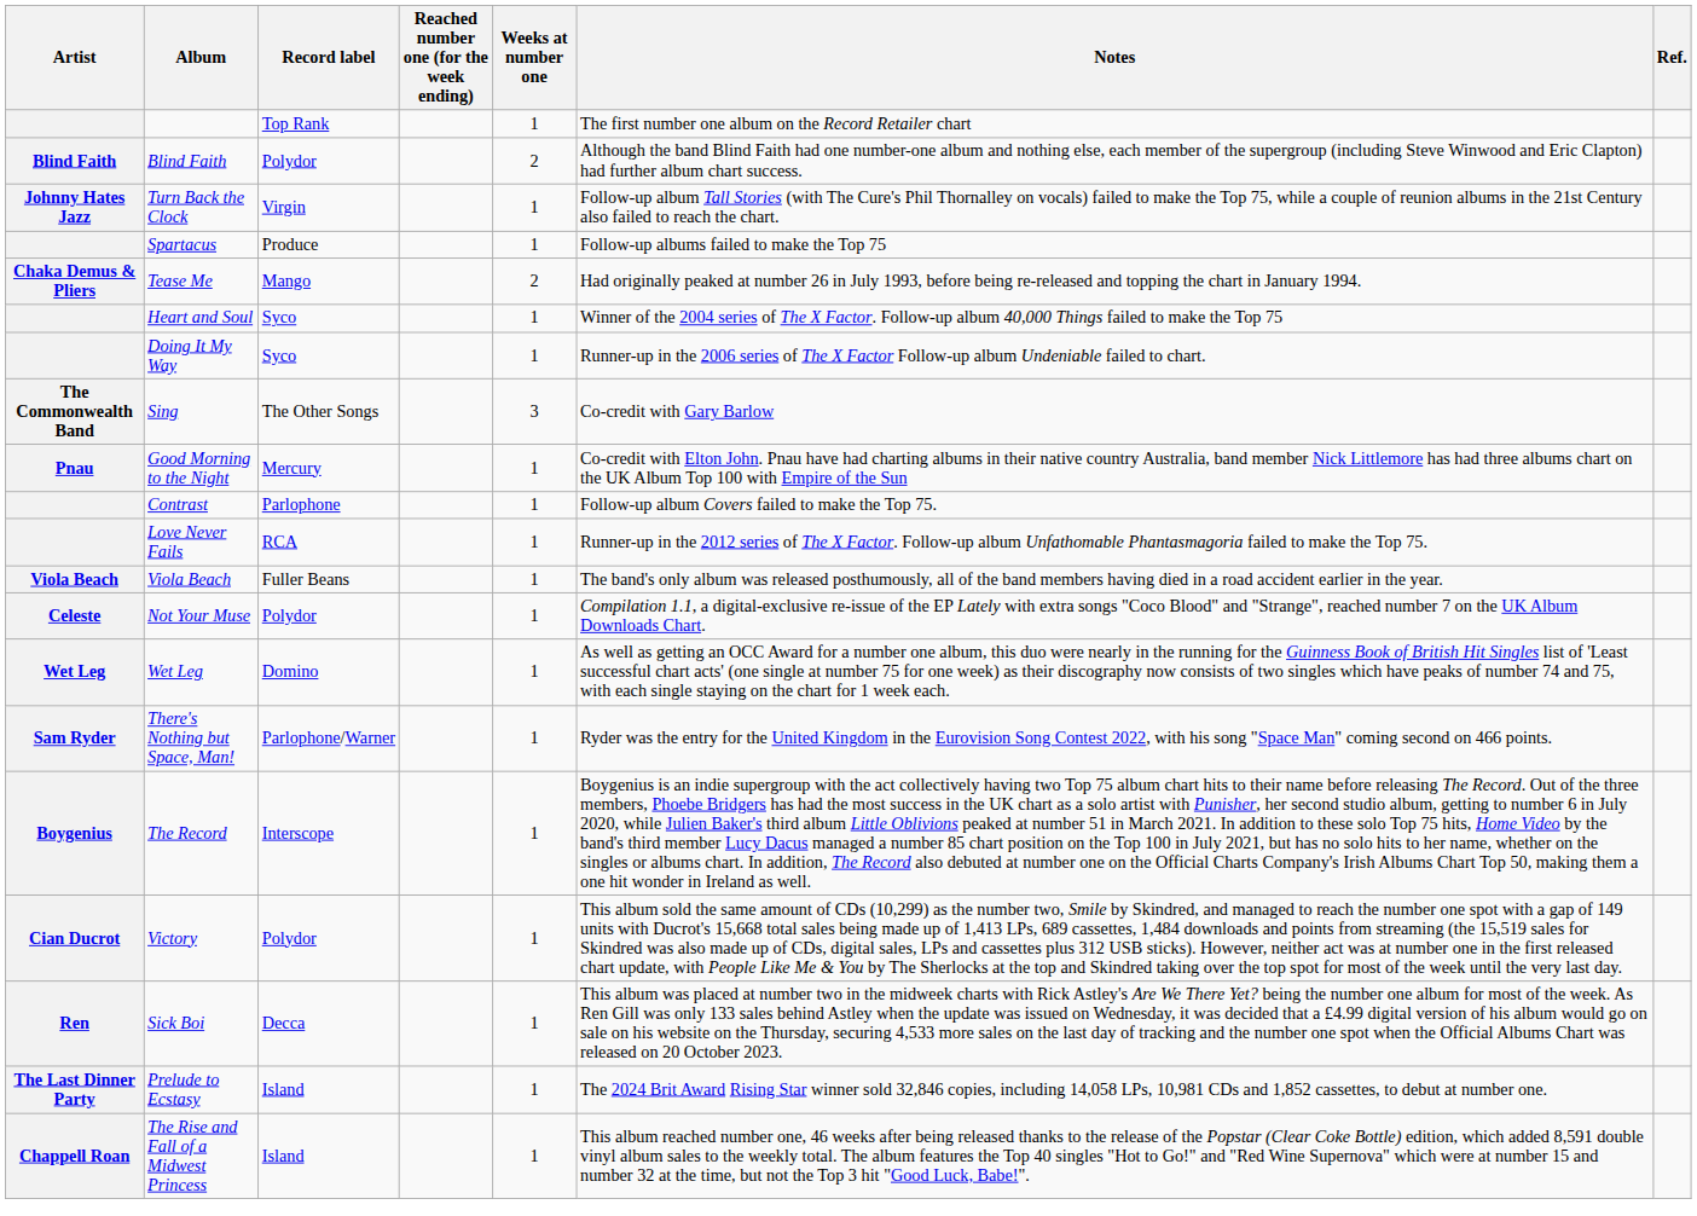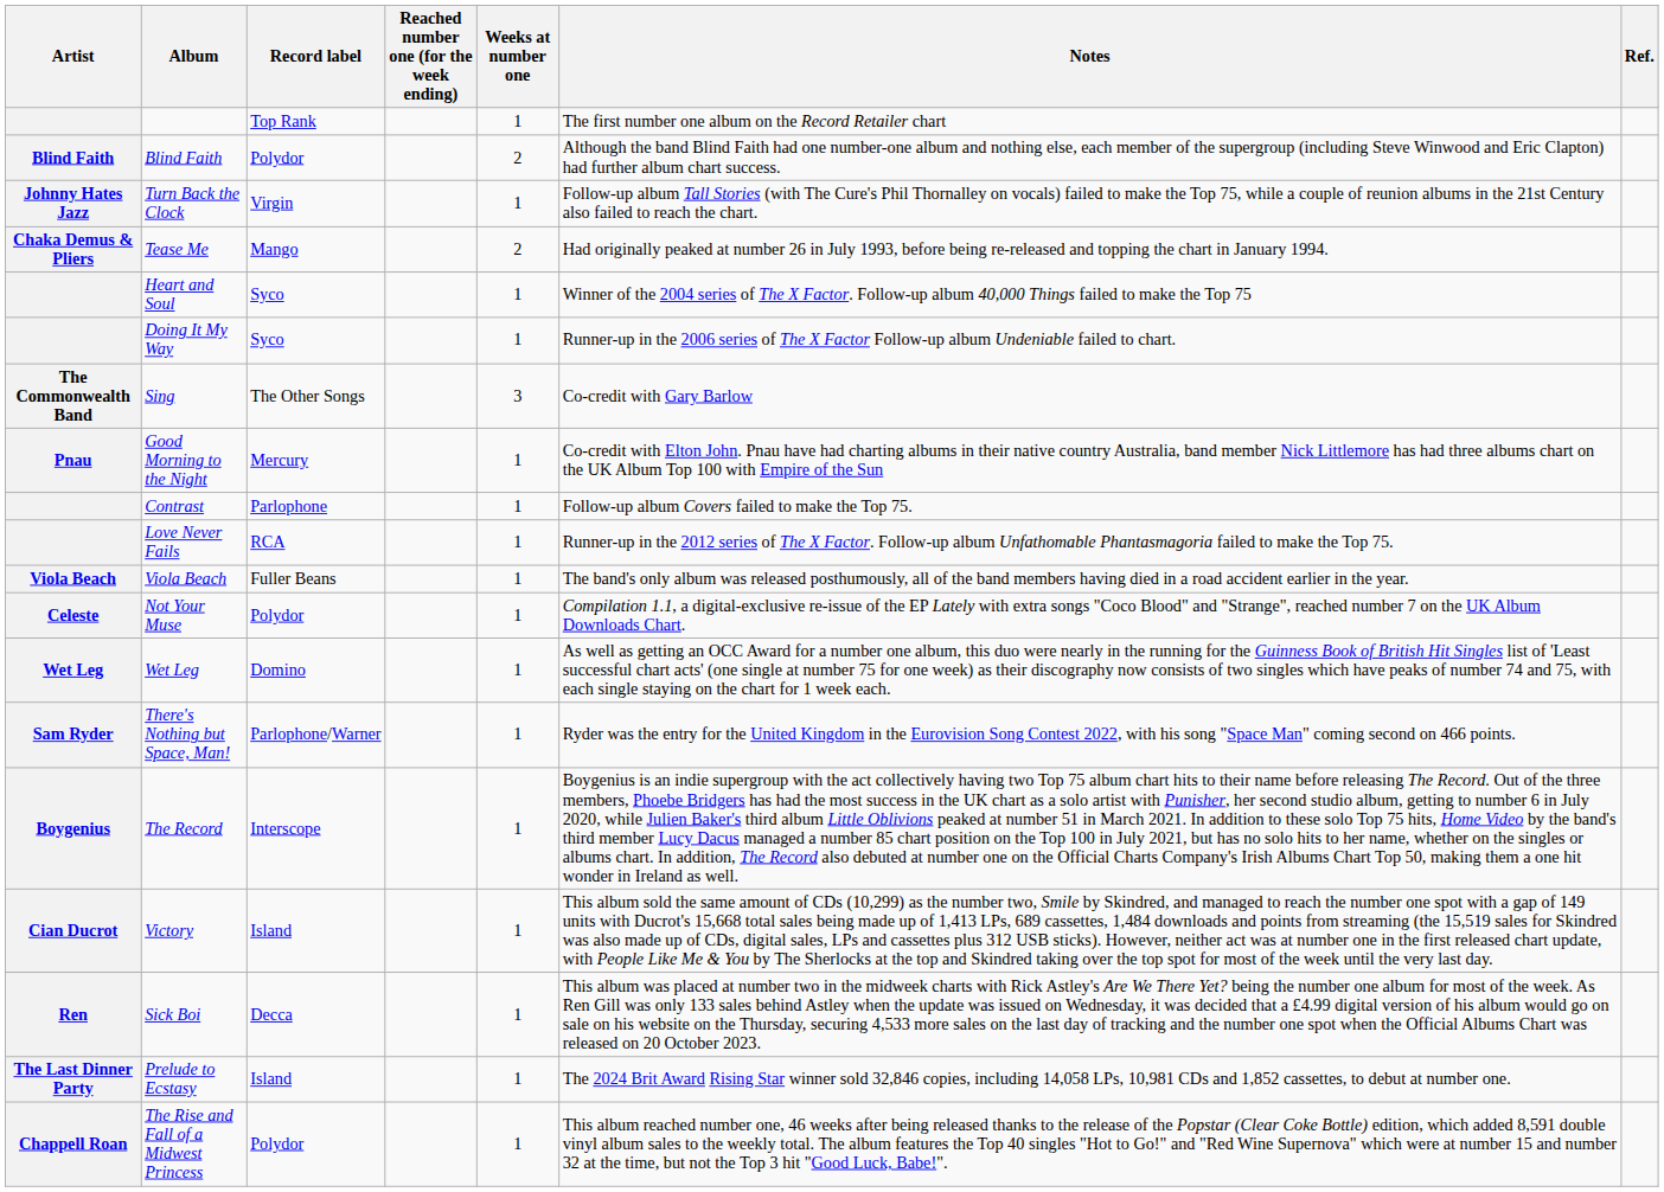 <table class="wikitable plainrowheaders sortable">
 <tr>
 <th scope=col>Artist</th>
 <th scope=col>Album</th>
 <th scope=col>Record label</th>
 <th scope=col>Reached number<br>one (for the week ending)</th>
 <th scope=col>Weeks at number one</th>
 <th scope=col class=unsortable>Notes</th>
 <th scope=col class=unsortable>Ref.</th>
 </tr>
 <tr>
 <th scope=row></th>
 <td><em></em></td>
 <td><a href='#'>Top Rank</a></td>
 <td></td>
 <td align=center>1</td>
 <td>The first number one album on the <em>Record Retailer</em> chart</td>
 <td align=center></td>
 </tr>
 <tr>
 <th scope=row><a href='#'>Blind Faith</a></th>
 <td><em><a href='#'>Blind Faith</a></em></td>
 <td><a href='#'>Polydor</a></td>
 <td></td>
 <td align=center>2</td>
 <td>Although the band Blind Faith had one number-one album and nothing else, each member of the supergroup (including Steve Winwood and Eric Clapton) had further album chart success.</td>
 <td align=center></td>
 </tr>
 <tr>
 <th scope=row><a href='#'>Johnny Hates Jazz</a></th>
 <td><em><a href='#'>Turn Back the Clock</a></em></td>
 <td><a href='#'>Virgin</a></td>
 <td></td>
 <td align=center>1</td>
 <td>Follow-up album <em><a href='#'>Tall Stories</a></em> (with The Cure's Phil Thornalley on vocals) failed to make the Top 75, while a couple of reunion albums in the 21st Century also failed to reach the chart.</td>
-<td align=center></td>
-</tr>
-<tr>
-<th scope=row></th>
-<td><em><a href='#'>Spartacus</a></em></td>
-<td>Produce</td>
-<td></td>
-<td align=center>1</td>
-<td>Follow-up albums failed to make the Top 75</td>
 <td align=center></td>
 </tr>
 <tr>
 <th scope=row><a href='#'>Chaka Demus & Pliers</a></th>
 <td><em><a href='#'>Tease Me</a></em></td>
 <td><a href='#'>Mango</a></td>
 <td></td>
 <td align=center>2</td>
 <td>Had originally peaked at number 26 in July 1993, before being re-released and topping the chart in January 1994.</td>
 <td align=center></td>
 </tr>
 <tr>
 <th scope=row></th>
 <td><em><a href='#'>Heart and Soul</a></em></td>
 <td><a href='#'>Syco</a></td>
 <td></td>
 <td align=center>1</td>
 <td>Winner of the <a href='#'>2004 series</a> of <em><a href='#'>The X Factor</a></em>. Follow-up album <em>40,000 Things</em> failed to make the Top 75</td>
 <td align=center></td>
 </tr>
 <tr>
 <th scope=row></th>
 <td><em><a href='#'>Doing It My Way</a></em></td>
 <td><a href='#'>Syco</a></td>
 <td></td>
 <td align=center>1</td>
 <td>Runner-up in the <a href='#'>2006 series</a> of <em><a href='#'>The X Factor</a></em> Follow-up album <em>Undeniable</em> failed to chart.</td>
 <td align=center></td>
 </tr>
 <tr>
 <th scope=row>The Commonwealth Band</th>
 <td><em><a href='#'>Sing</a></em></td>
 <td>The Other Songs</td>
 <td></td>
 <td align=center>3</td>
 <td>Co-credit with <a href='#'>Gary Barlow</a></td>
 <td align=center></td>
 </tr>
 <tr>
 <th scope=row><a href='#'>Pnau</a></th>
 <td><em><a href='#'>Good Morning to the Night</a></em></td>
 <td><a href='#'>Mercury</a></td>
 <td></td>
 <td align=center>1</td>
 <td>Co-credit with <a href='#'>Elton John</a>. Pnau have had charting albums in their native country Australia, band member <a href='#'>Nick Littlemore</a> has had three albums chart on the UK Album Top 100 with <a href='#'>Empire of the Sun</a></td>
 <td align=center></td>
 </tr>
 <tr>
 <th scope=row></th>
 <td><em><a href='#'>Contrast</a></em></td>
 <td><a href='#'>Parlophone</a></td>
 <td></td>
 <td align=center>1</td>
 <td>Follow-up album <em>Covers</em> failed to make the Top 75.</td>
 <td align=center></td>
 </tr>
 <tr>
 <th scope=row></th>
 <td><em><a href='#'>Love Never Fails</a></em></td>
 <td><a href='#'>RCA</a></td>
 <td></td>
 <td align=center>1</td>
 <td>Runner-up in the <a href='#'>2012 series</a> of <em><a href='#'>The X Factor</a></em>. Follow-up album <em>Unfathomable Phantasmagoria</em> failed to make the Top 75.</td>
 <td align=center></td>
 </tr>
 <tr>
 <th scope=row><a href='#'>Viola Beach</a></th>
 <td><em><a href='#'>Viola Beach</a></em></td>
 <td>Fuller Beans</td>
 <td></td>
 <td align=center>1</td>
 <td>The band's only album was released posthumously, all of the band members having died in a road accident earlier in the year.</td>
 <td align=center></td>
 </tr>
 <tr>
 <th scope=row><a href='#'>Celeste</a></th>
 <td><em><a href='#'>Not Your Muse</a></em></td>
 <td><a href='#'>Polydor</a></td>
 <td></td>
 <td align=center>1</td>
 <td><em>Compilation 1.1</em>, a digital-exclusive re-issue of the EP <em>Lately</em> with extra songs "Coco Blood" and "Strange", reached number 7 on the <a href='#'>UK Album Downloads Chart</a>.</td>
 <td align=center></td>
 </tr>
 <tr>
 <th scope=row><a href='#'>Wet Leg</a></th>
 <td><em><a href='#'>Wet Leg</a></em></td>
 <td><a href='#'>Domino</a></td>
 <td></td>
 <td align=center>1</td>
 <td>As well as getting an OCC Award for a number one album, this duo were nearly in the running for the <em><a href='#'>Guinness Book of British Hit Singles</a></em> list of 'Least successful chart acts' (one single at number 75 for one week) as their discography now consists of two singles which have peaks of number 74 and 75, with each single staying on the chart for 1 week each.</td>
 <td align=center></td>
 </tr>
 <tr>
 <th scope=row><a href='#'>Sam Ryder</a></th>
 <td><em><a href='#'>There's Nothing but Space, Man!</a></em></td>
 <td><a href='#'>Parlophone</a>/<a href='#'>Warner</a></td>
 <td></td>
 <td align=center>1</td>
 <td>Ryder was the entry for the <a href='#'>United Kingdom</a> in the <a href='#'>Eurovision Song Contest 2022</a>, with his song "<a href='#'>Space Man</a>" coming second on 466 points.</td>
 <td align=center></td>
 </tr>
 <tr>
 <th scope=row><a href='#'>Boygenius</a></th>
 <td><em><a href='#'>The Record</a></em></td>
 <td><a href='#'>Interscope</a></td>
 <td></td>
 <td align=center>1</td>
 <td>Boygenius is an indie supergroup with the act collectively having two Top 75 album chart hits to their name before releasing <em>The Record</em>. Out of the three members, <a href='#'>Phoebe Bridgers</a> has had the most success in the UK chart as a solo artist with <em><a href='#'>Punisher</a></em>, her second studio album, getting to number 6 in July 2020, while <a href='#'>Julien Baker's</a> third album <em><a href='#'>Little Oblivions</a></em> peaked at number 51 in March 2021. In addition to these solo Top 75 hits, <em><a href='#'>Home Video</a></em> by the band's third member <a href='#'>Lucy Dacus</a> managed a number 85 chart position on the Top 100 in July 2021, but has no solo hits to her name, whether on the singles or albums chart. In addition, <em><a href='#'>The Record</a></em> also debuted at number one on the Official Charts Company's Irish Albums Chart Top 50, making them a one hit wonder in Ireland as well.</td>
 <td align=center></td>
 </tr>
 <tr>
 <th scope=row><a href='#'>Cian Ducrot</a></th>
 <td><em><a href='#'>Victory</a></em></td>
-<td><a href='#'>Polydor</a></td>
+<td><a href='#'>Island</a></td>
 <td></td>
 <td align=center>1</td>
 <td>This album sold the same amount of CDs (10,299) as the number two, <em>Smile</em> by Skindred, and managed to reach the number one spot with a gap of 149 units with Ducrot's 15,668 total sales being made up of 1,413 LPs, 689 cassettes, 1,484 downloads and points from streaming (the 15,519 sales for Skindred was also made up of CDs, digital sales, LPs and cassettes plus 312 USB sticks). However, neither act was at number one in the first released chart update, with <em>People Like Me & You</em> by The Sherlocks at the top and Skindred taking over the top spot for most of the week until the very last day.</td>
 <td align=center></td>
 </tr>
 <tr>
 <th scope=row><a href='#'>Ren</a></th>
 <td><em><a href='#'>Sick Boi</a></em></td>
 <td><a href='#'>Decca</a></td>
 <td></td>
 <td align=center>1</td>
 <td>This album was placed at number two in the midweek charts with Rick Astley's <em>Are We There Yet?</em> being the number one album for most of the week. As Ren Gill was only 133 sales behind Astley when the update was issued on Wednesday, it was decided that a £4.99 digital version of his album would go on sale on his website on the Thursday, securing 4,533 more sales on the last day of tracking and the number one spot when the Official Albums Chart was released on 20 October 2023.</td>
 <td align=center></td>
 </tr>
 <tr>
 <th scope=row><a href='#'>The Last Dinner Party</a></th>
 <td><em><a href='#'>Prelude to Ecstasy</a></em></td>
 <td><a href='#'>Island</a></td>
 <td></td>
 <td align=center>1</td>
 <td>The <a href='#'>2024 Brit Award</a> <a href='#'>Rising Star</a> winner sold 32,846 copies, including 14,058 LPs, 10,981 CDs and 1,852 cassettes, to debut at number one.</td>
 <td align=center></td>
 </tr>
 <tr>
 <th scope=row><a href='#'>Chappell Roan</a></th>
 <td><em><a href='#'>The Rise and Fall of a Midwest Princess</a></em></td>
-<td><a href='#'>Island</a></td>
+<td><a href='#'>Polydor</a></td>
 <td></td>
 <td align=center>1</td>
 <td>This album reached number one, 46 weeks after being released thanks to the release of the <em>Popstar (Clear Coke Bottle)</em> edition, which added 8,591 double vinyl album sales to the weekly total. The album features the Top 40 singles "Hot to Go!" and "Red Wine Supernova" which were at number 15 and number 32 at the time, but not the Top 3 hit "<a href='#'>Good Luck, Babe!</a>".</td>
 <td align=center></td>
 </tr>
 </table>
